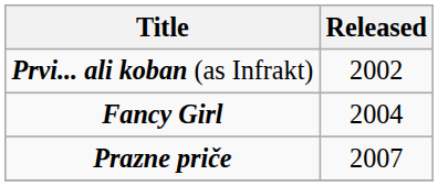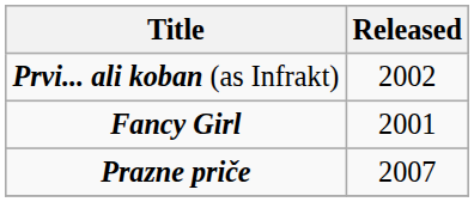 <table class="wikitable" style="text-align: center; font-size:95%;">
 <tr>
 <th>Title</th>
 <th>Released</th>
 </tr>
 <tr>
 <td><strong><em>Prvi... ali koban</em></strong> (as Infrakt)</td>
 <td>2002</td>
 </tr>
 <tr>
 <td><strong><em>Fancy Girl</em></strong></td>
-<td>2004</td>
+<td>2001</td>
 </tr>
 <tr>
 <td><strong><em>Prazne priče</em></strong></td>
 <td>2007</td>
 </tr>
 <tr>
 </tr>
 </table>
